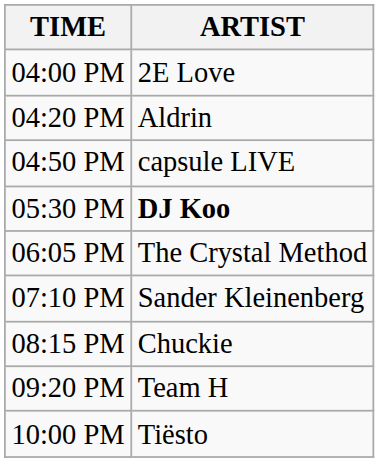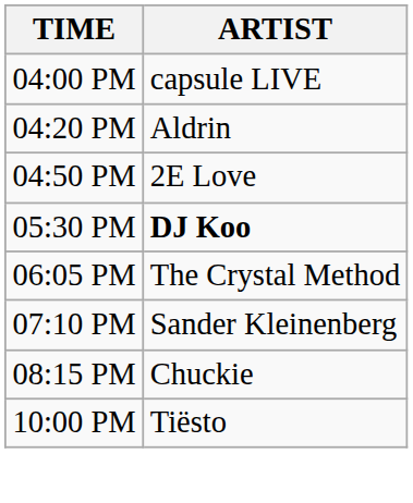 <table class="wikitable">
 <tr>
 <th>TIME</th>
 <th>ARTIST</th>
 </tr>
 <tr>
 <td>04:00 PM</td>
-<td>2E Love</td>
+<td>capsule LIVE</td>
 </tr>
 <tr>
 <td>04:20 PM</td>
 <td>Aldrin</td>
 </tr>
 <tr>
 <td>04:50 PM</td>
-<td>capsule LIVE</td>
+<td>2E Love</td>
 </tr>
 <tr>
 <td>05:30 PM</td>
 <td><strong>DJ Koo</strong></td>
 </tr>
 <tr>
 <td>06:05 PM</td>
 <td>The Crystal Method</td>
 </tr>
 <tr>
 <td>07:10 PM</td>
 <td>Sander Kleinenberg</td>
 </tr>
 <tr>
 <td>08:15 PM</td>
 <td>Chuckie</td>
 </tr>
 <tr>
-<td>09:20 PM</td>
-<td>Team H</td>
-</tr>
-<tr>
 <td>10:00 PM</td>
 <td>Tiësto</td>
 </tr>
 </table>
